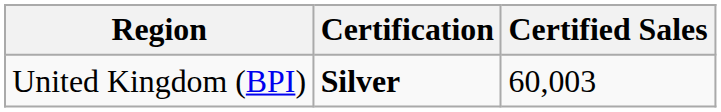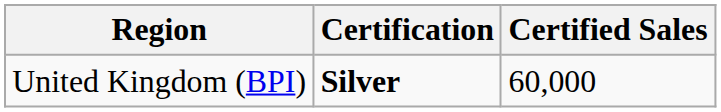 <table class="wikitable">
 <tr>
 <th>Region</th>
 <th>Certification</th>
 <th>Certified Sales</th>
 </tr>
 <tr>
 <td>United Kingdom (<a href='#'>BPI</a>)</td>
 <td><strong>Silver</strong></td>
-<td>60,003</td>
+<td>60,000</td>
 </tr>
 </table>
